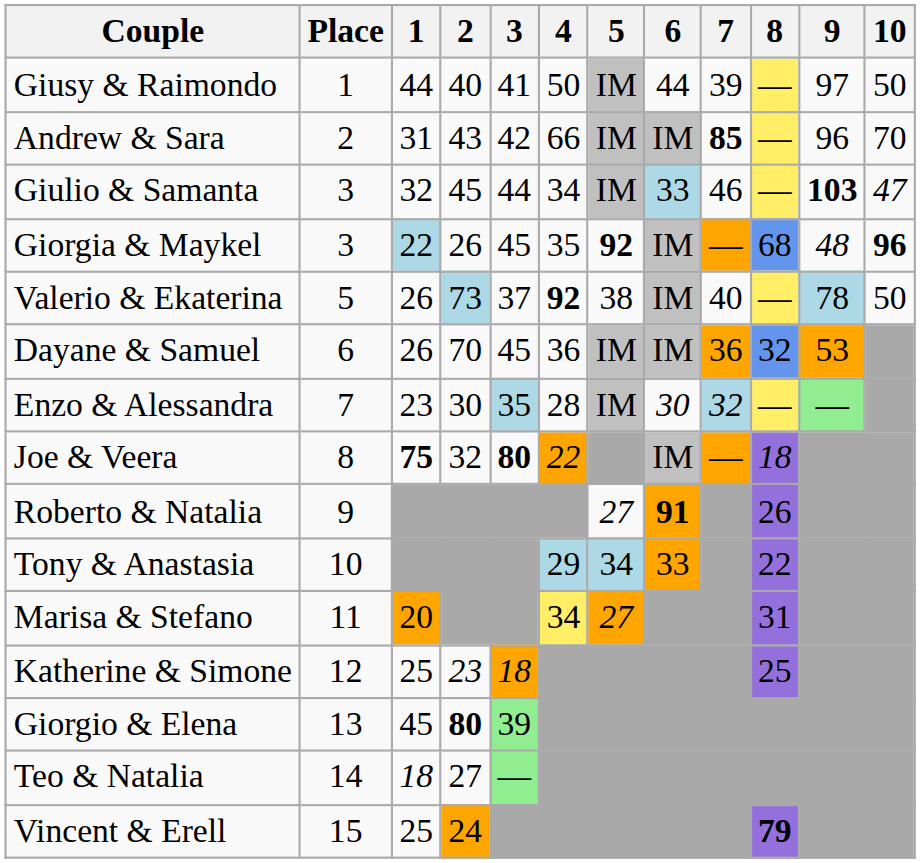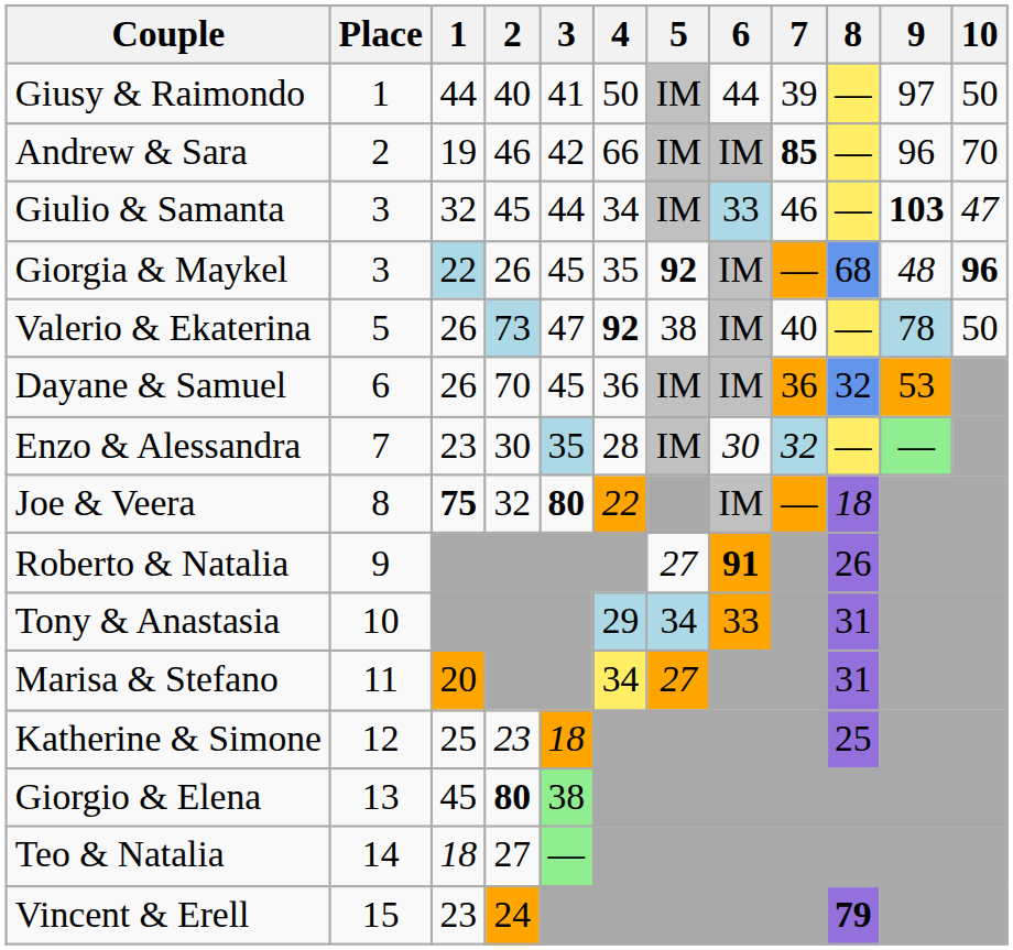 <table class="wikitable sortable" style="margin:auto;text-align:center;">
 <tr>
 <th>Couple</th>
 <th>Place</th>
 <th>1</th>
 <th>2</th>
 <th>3</th>
 <th>4</th>
 <th>5</th>
 <th>6</th>
 <th>7</th>
 <th>8</th>
 <th>9</th>
 <th>10</th>
 </tr>
 <tr>
 <td style="text-align:left;">Giusy & Raimondo</td>
 <td>1</td>
 <td>44</td>
 <td>40</td>
 <td>41</td>
 <td>50</td>
 <td bgcolor="silver">IM</td>
 <td>44</td>
 <td>39</td>
 <td bgcolor="#ffee66">—</td>
 <td>97</td>
 <td>50</td>
 </tr>
 <tr>
 <td style="text-align:left;">Andrew & Sara</td>
 <td>2</td>
-<td>31</td>
-<td>43</td>
+<td>19</td>
+<td>46</td>
 <td>42</td>
 <td>66</td>
 <td bgcolor="silver">IM</td>
 <td bgcolor="silver">IM</td>
 <td><span><strong>85</strong></span></td>
 <td bgcolor="#ffee66">—</td>
 <td>96</td>
 <td>70</td>
 </tr>
 <tr>
 <td style="text-align:left;">Giulio & Samanta</td>
 <td>3</td>
 <td>32</td>
 <td>45</td>
 <td>44</td>
 <td>34</td>
 <td bgcolor="silver">IM</td>
 <td style="background:lightblue;">33</td>
 <td>46</td>
 <td bgcolor="#ffee66">—</td>
 <td><span><strong>103</strong></span></td>
 <td><span><em>47</em></span></td>
 </tr>
 <tr>
 <td style="text-align:left;">Giorgia & Maykel</td>
 <td>3</td>
 <td style="background:lightblue;">22</td>
 <td>26</td>
 <td>45</td>
 <td>35</td>
 <td><span><strong>92</strong></span></td>
 <td bgcolor="silver">IM</td>
 <td bgcolor="orange">—</td>
 <td bgcolor="cornflowerblue">68</td>
 <td><span><em>48</em></span></td>
 <td><span><strong>96</strong></span></td>
 </tr>
 <tr>
 <td style="text-align:left;">Valerio & Ekaterina</td>
 <td>5</td>
 <td>26</td>
 <td style="background:lightblue;">73</td>
-<td>37</td>
+<td>47</td>
 <td><span><strong>92</strong></span></td>
 <td>38</td>
 <td bgcolor="silver">IM</td>
 <td>40</td>
 <td bgcolor="#ffee66">—</td>
 <td style="background:lightblue;">78</td>
 <td>50</td>
 </tr>
 <tr>
 <td style="text-align:left;">Dayane & Samuel</td>
 <td>6</td>
 <td>26</td>
 <td>70</td>
 <td>45</td>
 <td>36</td>
 <td bgcolor="silver">IM</td>
 <td bgcolor="silver">IM</td>
 <td bgcolor="orange">36</td>
 <td bgcolor="cornflowerblue">32</td>
 <td bgcolor="orange">53</td>
 <td style="background:darkgray;" colspan="1"></td>
 </tr>
 <tr>
 <td style="text-align:left;">Enzo & Alessandra</td>
 <td>7</td>
 <td>23</td>
 <td>30</td>
 <td style="background:lightblue;">35</td>
 <td>28</td>
 <td bgcolor="silver">IM</td>
 <td><span><em>30</em></span></td>
 <td style="background:lightblue;"><span><em>32</em></span></td>
 <td bgcolor="#ffee66">—</td>
 <td style="background:lightgreen;">—</td>
 <td style="background:darkgray;" colspan="1"></td>
 </tr>
 <tr>
 <td style="text-align:left;">Joe & Veera</td>
 <td>8</td>
 <td><span><strong>75</strong></span></td>
 <td>32</td>
 <td><span><strong>80</strong></span></td>
 <td bgcolor="orange"><span><em>22</em></span></td>
 <td style="background:darkgray;" colspan="1"></td>
 <td bgcolor="silver">IM</td>
 <td bgcolor="orange">—</td>
 <td bgcolor="mediumpurple"><span><em>18</em></span></td>
 <td style="background:darkgray;" colspan="2"></td>
 </tr>
 <tr>
 <td style="text-align:left;">Roberto & Natalia</td>
 <td>9</td>
 <td style="background:darkgray;" colspan="4"></td>
 <td><span><em>27</em></span></td>
 <td bgcolor="orange"><span><strong>91</strong></span></td>
 <td style="background:darkgray;" colspan="1"></td>
 <td bgcolor="mediumpurple">26</td>
 <td style="background:darkgray;" colspan="2"></td>
 </tr>
 <tr>
 <td style="text-align:left;">Tony & Anastasia</td>
 <td>10</td>
 <td style="background:darkgray;" colspan="3"></td>
 <td style="background:lightblue;">29</td>
 <td style="background:lightblue;">34</td>
 <td bgcolor="orange">33</td>
 <td style="background:darkgray;" colspan="1"></td>
-<td bgcolor="mediumpurple">22</td>
+<td bgcolor="mediumpurple">31</td>
 <td style="background:darkgray;" colspan="2"></td>
 </tr>
 <tr>
 <td style="text-align:left;">Marisa & Stefano</td>
 <td>11</td>
 <td bgcolor="orange">20</td>
 <td style="background:darkgray;" colspan="2"></td>
 <td bgcolor="#ffee66">34</td>
 <td bgcolor="orange"><span><em>27</em></span></td>
 <td style="background:darkgray;" colspan="2"></td>
 <td bgcolor="mediumpurple">31</td>
 <td style="background:darkgray;" colspan="2"></td>
 </tr>
 <tr>
 <td style="text-align:left;">Katherine & Simone</td>
 <td>12</td>
 <td>25</td>
 <td><span><em>23</em></span></td>
 <td bgcolor="orange"><span><em>18</em></span></td>
 <td style="background:darkgray;" colspan="4"></td>
 <td bgcolor="mediumpurple">25</td>
 <td style="background:darkgray;" colspan="2"></td>
 </tr>
 <tr>
 <td style="text-align:left;">Giorgio & Elena</td>
 <td>13</td>
 <td>45</td>
 <td><span><strong>80</strong></span></td>
-<td style="background:lightgreen;">39</td>
+<td style="background:lightgreen;">38</td>
 <td style="background:darkgray;" colspan="7"></td>
 </tr>
 <tr>
 <td style="text-align:left;">Teo & Natalia</td>
 <td>14</td>
 <td><span><em>18</em></span></td>
 <td>27</td>
 <td style="background:lightgreen;">—</td>
 <td style="background:darkgray;" colspan="7"></td>
 </tr>
 <tr>
 <td style="text-align:left;">Vincent & Erell</td>
 <td>15</td>
-<td>25</td>
+<td>23</td>
 <td bgcolor="orange">24</td>
 <td style="background:darkgray;" colspan="5"></td>
 <td bgcolor="mediumpurple"><span><strong>79</strong></span></td>
 <td style="background:darkgray;" colspan="2"></td>
 </tr>
 </table>
